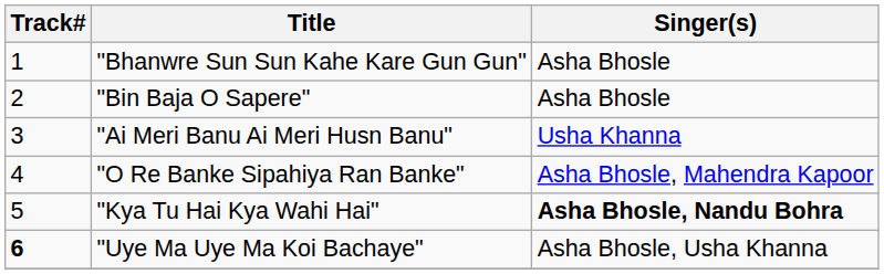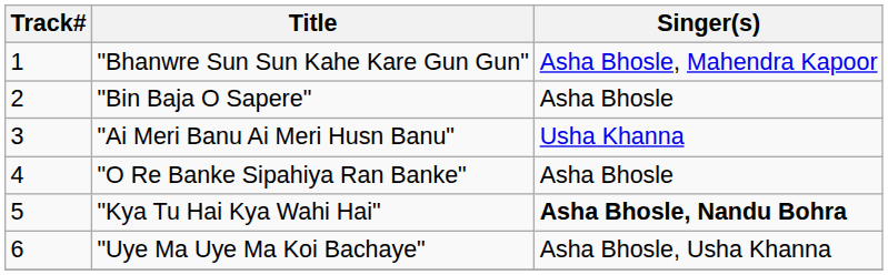 <table class="wikitable">
 <tr>
 <th>Track#</th>
 <th>Title</th>
 <th>Singer(s)</th>
 </tr>
 <tr>
 <td>1</td>
 <td>"Bhanwre Sun Sun Kahe Kare Gun Gun"</td>
-<td>Asha Bhosle</td>
+<td><a href='#'>Asha Bhosle</a>, <a href='#'>Mahendra Kapoor</a></td>
 </tr>
 <tr>
 <td>2</td>
 <td>"Bin Baja O Sapere"</td>
 <td>Asha Bhosle</td>
 </tr>
 <tr>
 <td>3</td>
 <td>"Ai Meri Banu Ai Meri Husn Banu"</td>
 <td><a href='#'>Usha Khanna</a></td>
 </tr>
 <tr>
 <td>4</td>
 <td>"O Re Banke Sipahiya Ran Banke"</td>
-<td><a href='#'>Asha Bhosle</a>, <a href='#'>Mahendra Kapoor</a></td>
+<td>Asha Bhosle</td>
 </tr>
 <tr>
 <td>5</td>
 <td>"Kya Tu Hai Kya Wahi Hai"</td>
 <td><strong>Asha Bhosle, Nandu Bohra</strong></td>
 </tr>
 <tr>
-<td><strong>6</strong></td>
+<td>6</td>
 <td>"Uye Ma Uye Ma Koi Bachaye"</td>
 <td>Asha Bhosle, Usha Khanna</td>
 </tr>
 <tr>
 </tr>
 </table>
